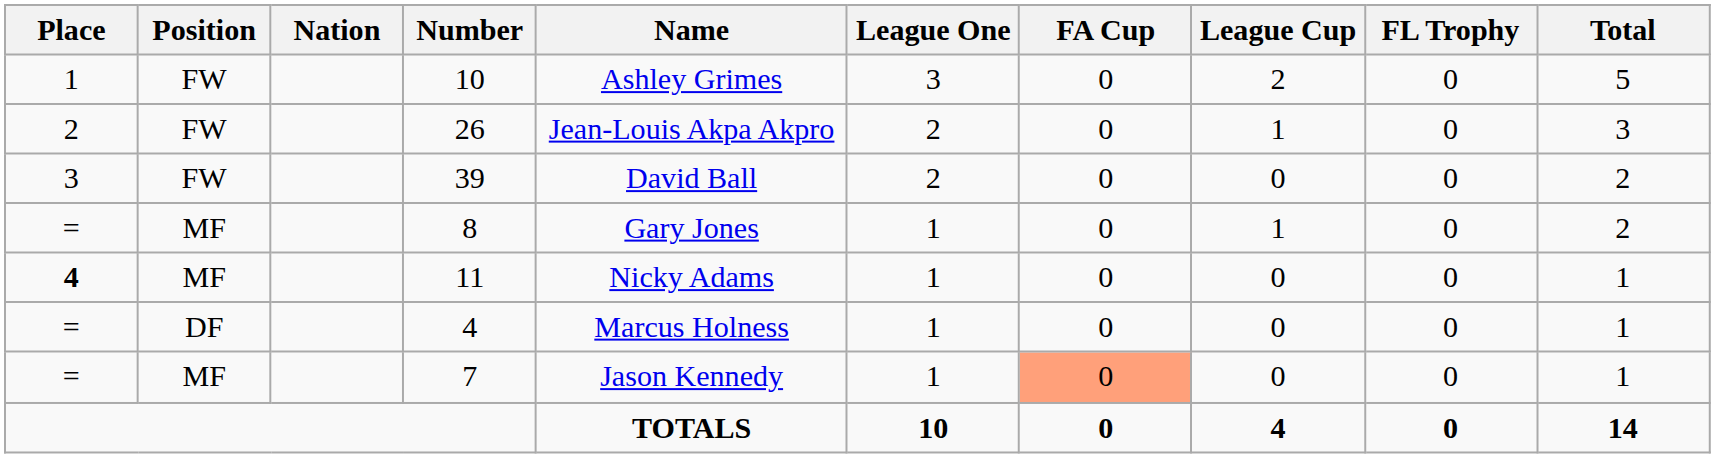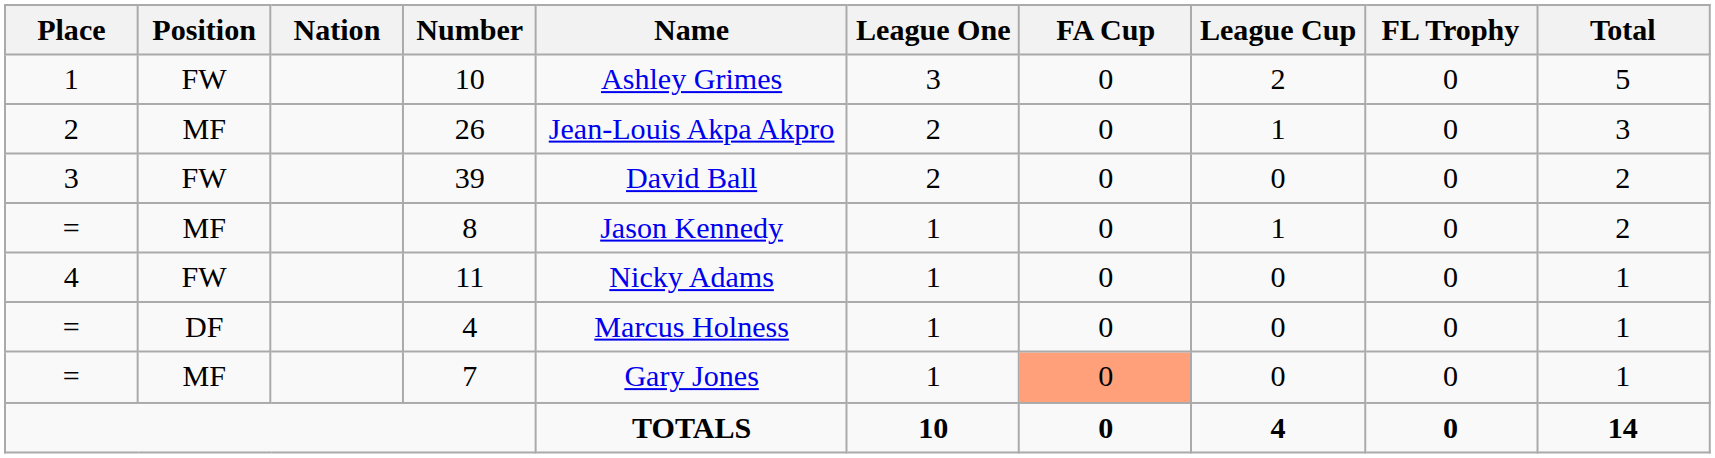 <table class="wikitable" style="font-size: 95%; text-align: center;">
 <tr>
 <th width=60>Place</th>
 <th width=60>Position</th>
 <th width=60>Nation</th>
 <th width=60>Number</th>
 <th width=150>Name</th>
 <th width=80>League One</th>
 <th width=80>FA Cup</th>
 <th width=80>League Cup</th>
 <th width=80>FL Trophy</th>
 <th width=80><strong>Total</strong></th>
 </tr>
 <tr>
 <td>1</td>
 <td>FW</td>
 <td></td>
 <td>10</td>
 <td><a href='#'>Ashley Grimes</a></td>
 <td>3</td>
 <td>0</td>
 <td>2</td>
 <td>0</td>
 <td>5</td>
 </tr>
 <tr>
 <td>2</td>
-<td>FW</td>
+<td>MF</td>
 <td></td>
 <td>26</td>
 <td><a href='#'>Jean-Louis Akpa Akpro</a></td>
 <td>2</td>
 <td>0</td>
 <td>1</td>
 <td>0</td>
 <td>3</td>
 </tr>
 <tr>
 <td>3</td>
 <td>FW</td>
 <td></td>
 <td>39</td>
 <td><a href='#'>David Ball</a></td>
 <td>2</td>
 <td>0</td>
 <td>0</td>
 <td>0</td>
 <td>2</td>
 </tr>
 <tr>
 <td>=</td>
 <td>MF</td>
 <td></td>
 <td>8</td>
-<td><a href='#'>Gary Jones</a></td>
+<td><a href='#'>Jason Kennedy</a></td>
 <td>1</td>
 <td>0</td>
 <td>1</td>
 <td>0</td>
 <td>2</td>
 </tr>
 <tr>
-<td><strong>4</strong></td>
-<td>MF</td>
+<td>4</td>
+<td>FW</td>
 <td></td>
 <td>11</td>
 <td><a href='#'>Nicky Adams</a></td>
 <td>1</td>
 <td>0</td>
 <td>0</td>
 <td>0</td>
 <td>1</td>
 </tr>
 <tr>
 <td>=</td>
 <td>DF</td>
 <td></td>
 <td>4</td>
 <td><a href='#'>Marcus Holness</a></td>
 <td>1</td>
 <td>0</td>
 <td>0</td>
 <td>0</td>
 <td>1</td>
 </tr>
 <tr>
 <td>=</td>
 <td>MF</td>
 <td></td>
 <td>7</td>
-<td><a href='#'>Jason Kennedy</a></td>
+<td><a href='#'>Gary Jones</a></td>
 <td>1</td>
 <td style="background: lightsalmon;">0</td>
 <td>0</td>
 <td>0</td>
 <td>1</td>
 </tr>
 <tr>
 <td colspan="4"></td>
 <td><strong>TOTALS</strong></td>
 <td><strong>10</strong></td>
 <td><strong>0</strong></td>
 <td><strong>4</strong></td>
 <td><strong>0</strong></td>
 <td><strong>14</strong></td>
 </tr>
 </table>
